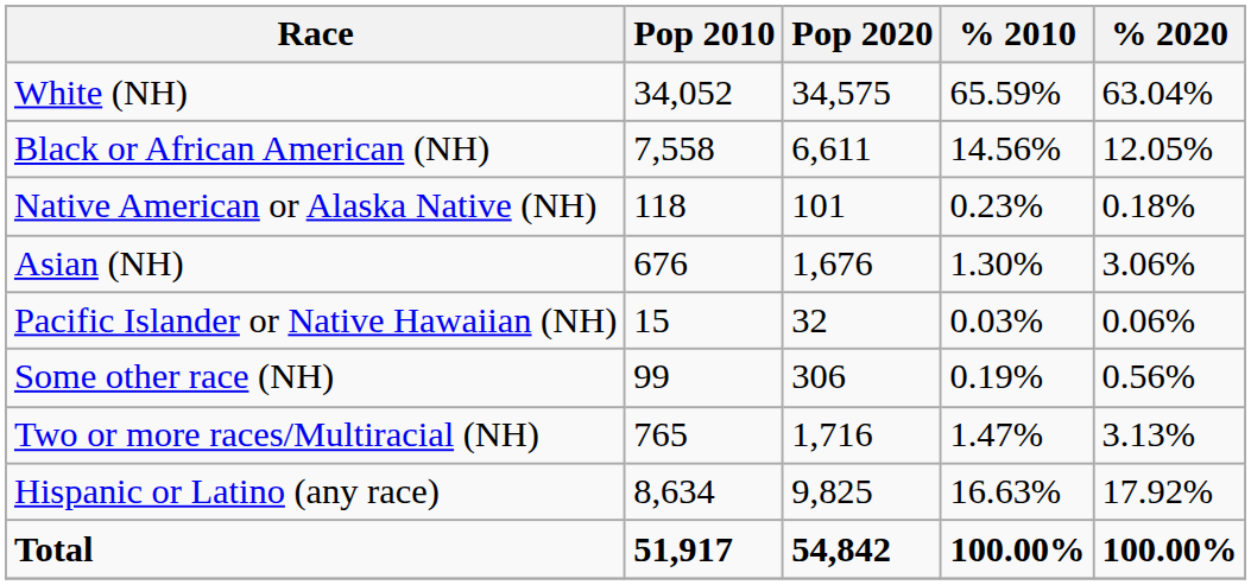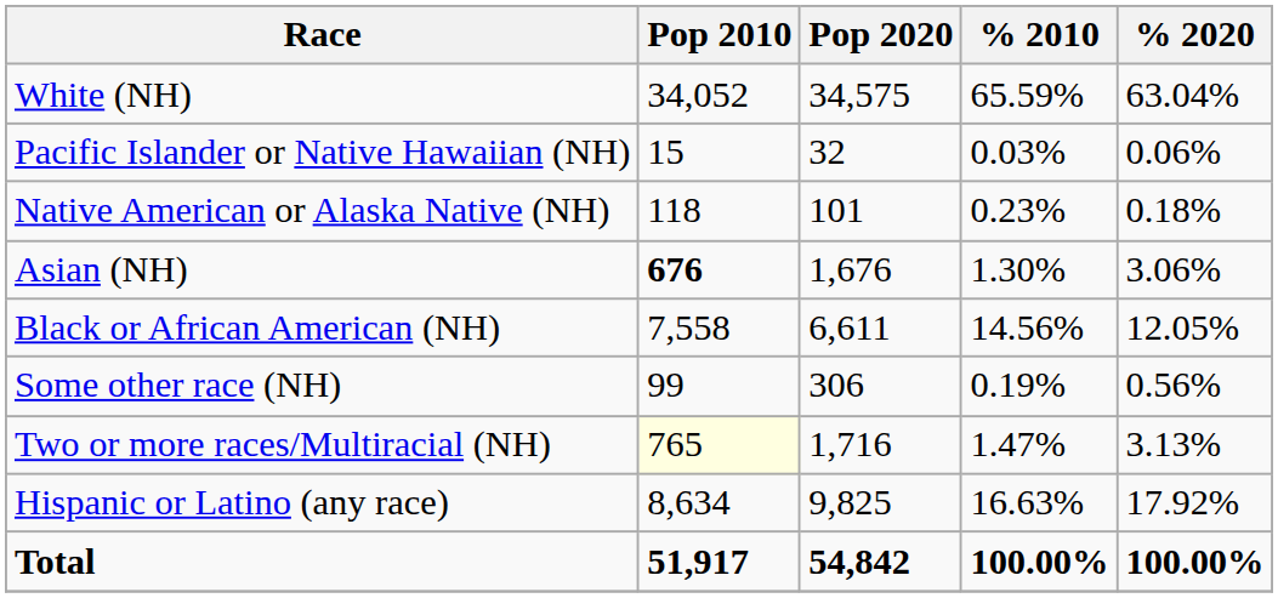 <table class="wikitable">
 <tr>
 <th>Race</th>
 <th>Pop 2010</th>
 <th>Pop 2020</th>
 <th>% 2010</th>
 <th>% 2020</th>
 </tr>
 <tr>
 <td><a href='#'>White</a> (NH)</td>
 <td>34,052</td>
 <td>34,575</td>
 <td>65.59%</td>
 <td>63.04%</td>
 </tr>
 <tr>
-<td><a href='#'>Black or African American</a> (NH)</td>
-<td>7,558</td>
-<td>6,611</td>
-<td>14.56%</td>
-<td>12.05%</td>
+<td><a href='#'>Pacific Islander</a> or <a href='#'>Native Hawaiian</a> (NH)</td>
+<td>15</td>
+<td>32</td>
+<td>0.03%</td>
+<td>0.06%</td>
 </tr>
 <tr>
 <td><a href='#'>Native American</a> or <a href='#'>Alaska Native</a> (NH)</td>
 <td>118</td>
 <td>101</td>
 <td>0.23%</td>
 <td>0.18%</td>
 </tr>
 <tr>
 <td><a href='#'>Asian</a> (NH)</td>
-<td>676</td>
+<td><strong>676</strong></td>
 <td>1,676</td>
 <td>1.30%</td>
 <td>3.06%</td>
 </tr>
 <tr>
-<td><a href='#'>Pacific Islander</a> or <a href='#'>Native Hawaiian</a> (NH)</td>
-<td>15</td>
-<td>32</td>
-<td>0.03%</td>
-<td>0.06%</td>
+<td><a href='#'>Black or African American</a> (NH)</td>
+<td>7,558</td>
+<td>6,611</td>
+<td>14.56%</td>
+<td>12.05%</td>
 </tr>
 <tr>
 <td><a href='#'>Some other race</a> (NH)</td>
 <td>99</td>
 <td>306</td>
 <td>0.19%</td>
 <td>0.56%</td>
 </tr>
 <tr>
 <td><a href='#'>Two or more races/Multiracial</a> (NH)</td>
-<td>765</td>
+<td style="background: lightyellow;">765</td>
 <td>1,716</td>
 <td>1.47%</td>
 <td>3.13%</td>
 </tr>
 <tr>
 <td><a href='#'>Hispanic or Latino</a> (any race)</td>
 <td>8,634</td>
 <td>9,825</td>
 <td>16.63%</td>
 <td>17.92%</td>
 </tr>
 <tr>
 <td><strong>Total</strong></td>
 <td><strong>51,917</strong></td>
 <td><strong>54,842</strong></td>
 <td><strong>100.00%</strong></td>
 <td><strong>100.00%</strong></td>
 </tr>
 <tr>
 </tr>
 </table>
